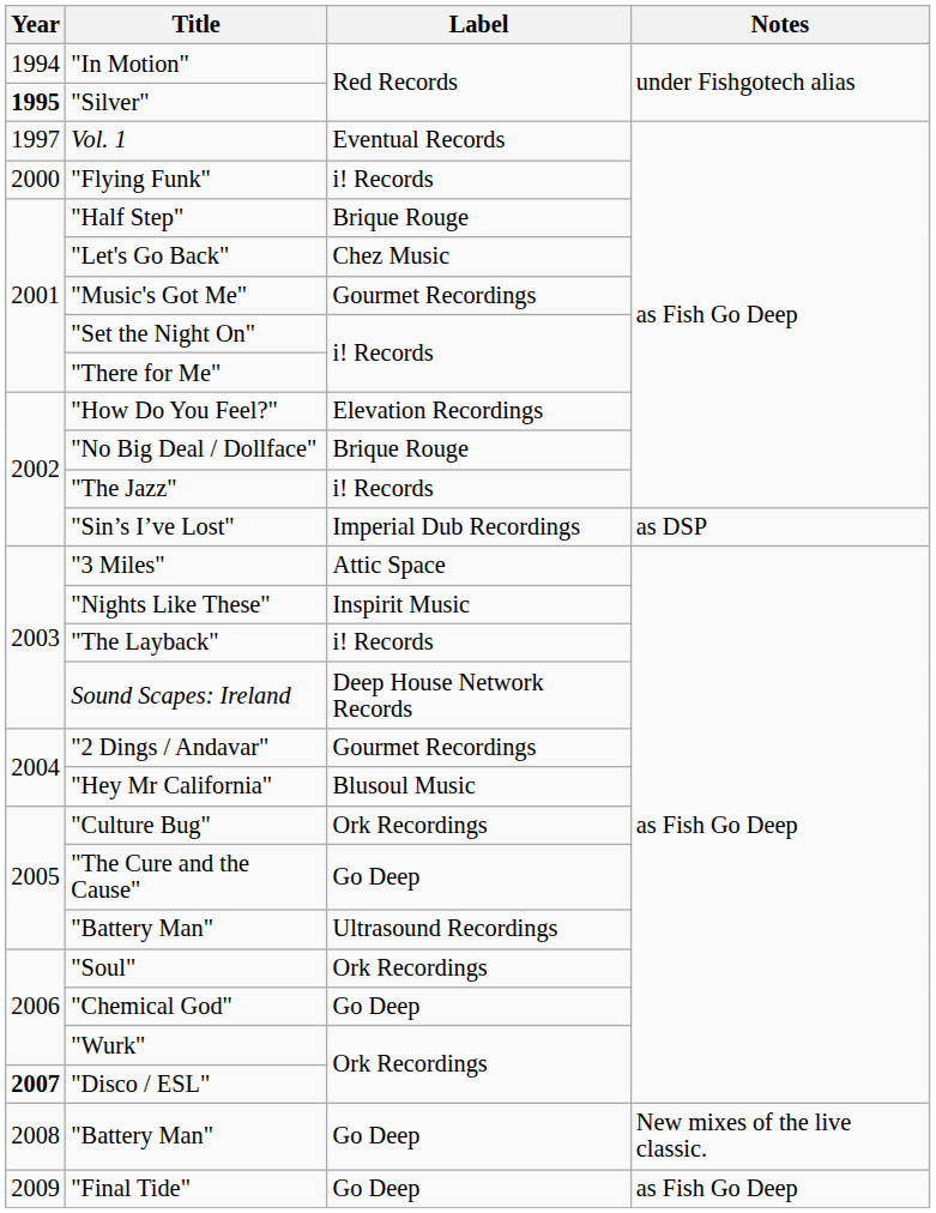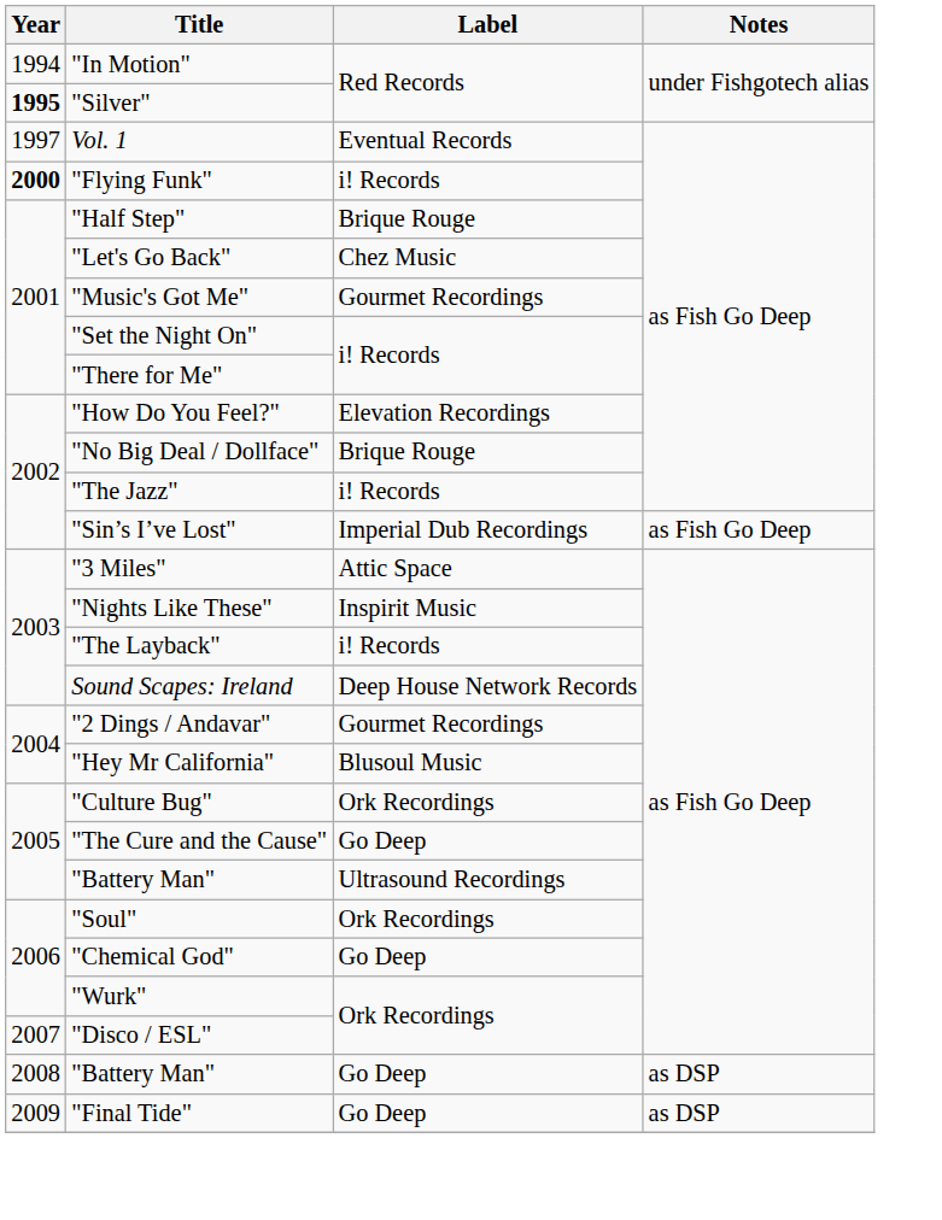 <table class="wikitable">
 <tr>
 <th>Year</th>
 <th>Title</th>
 <th>Label</th>
 <th>Notes</th>
 </tr>
 <tr>
 <td>1994</td>
 <td>"In Motion"</td>
 <td rowspan="2">Red Records</td>
 <td rowspan="2">under Fishgotech alias</td>
 </tr>
 <tr>
 <td><strong>1995</strong></td>
 <td>"Silver"</td>
 </tr>
 <tr>
 <td>1997</td>
 <td><em>Vol. 1</em></td>
 <td>Eventual Records</td>
 <td rowspan="10">as Fish Go Deep</td>
 </tr>
 <tr>
-<td>2000</td>
+<td><strong>2000</strong></td>
 <td>"Flying Funk"</td>
 <td>i! Records</td>
 </tr>
 <tr>
 <td rowspan="5">2001</td>
 <td>"Half Step"</td>
 <td>Brique Rouge</td>
 </tr>
 <tr>
 <td>"Let's Go Back"</td>
 <td>Chez Music</td>
 </tr>
 <tr>
 <td>"Music's Got Me"</td>
 <td>Gourmet Recordings</td>
 </tr>
 <tr>
 <td>"Set the Night On"</td>
 <td rowspan="2">i! Records</td>
 </tr>
 <tr>
 <td>"There for Me"</td>
 </tr>
 <tr>
 <td rowspan="4">2002</td>
 <td>"How Do You Feel?"</td>
 <td>Elevation Recordings</td>
 </tr>
 <tr>
 <td>"No Big Deal / Dollface"</td>
 <td>Brique Rouge</td>
 </tr>
 <tr>
 <td>"The Jazz"</td>
 <td>i! Records</td>
 </tr>
 <tr>
 <td>"Sin’s I’ve Lost"</td>
 <td>Imperial Dub Recordings</td>
-<td>as DSP</td>
+<td>as Fish Go Deep</td>
 </tr>
 <tr>
 <td rowspan="4">2003</td>
 <td>"3 Miles"</td>
 <td>Attic Space</td>
 <td rowspan="13">as Fish Go Deep</td>
 </tr>
 <tr>
 <td>"Nights Like These"</td>
 <td>Inspirit Music</td>
 </tr>
 <tr>
 <td>"The Layback"</td>
 <td>i! Records</td>
 </tr>
 <tr>
 <td><em>Sound Scapes: Ireland</em></td>
 <td>Deep House Network Records</td>
 </tr>
 <tr>
 <td rowspan="2">2004</td>
 <td>"2 Dings / Andavar"</td>
 <td>Gourmet Recordings</td>
 </tr>
 <tr>
 <td>"Hey Mr California"</td>
 <td>Blusoul Music</td>
 </tr>
 <tr>
 <td rowspan="3">2005</td>
 <td>"Culture Bug"</td>
 <td>Ork Recordings</td>
 </tr>
 <tr>
 <td>"The Cure and the Cause"</td>
 <td>Go Deep</td>
 </tr>
 <tr>
 <td>"Battery Man"</td>
 <td>Ultrasound Recordings</td>
 </tr>
 <tr>
 <td rowspan="3">2006</td>
 <td>"Soul"</td>
 <td>Ork Recordings</td>
 </tr>
 <tr>
 <td>"Chemical God"</td>
 <td>Go Deep</td>
 </tr>
 <tr>
 <td>"Wurk"</td>
 <td rowspan="2">Ork Recordings</td>
 </tr>
 <tr>
-<td><strong>2007</strong></td>
+<td>2007</td>
 <td>"Disco / ESL"</td>
 </tr>
 <tr>
 <td>2008</td>
 <td>"Battery Man"</td>
 <td>Go Deep</td>
-<td>New mixes of the live classic.</td>
+<td>as DSP</td>
 </tr>
 <tr>
 <td>2009</td>
 <td>"Final Tide"</td>
 <td>Go Deep</td>
-<td>as Fish Go Deep</td>
+<td>as DSP</td>
 </tr>
 <tr>
 </tr>
 </table>
